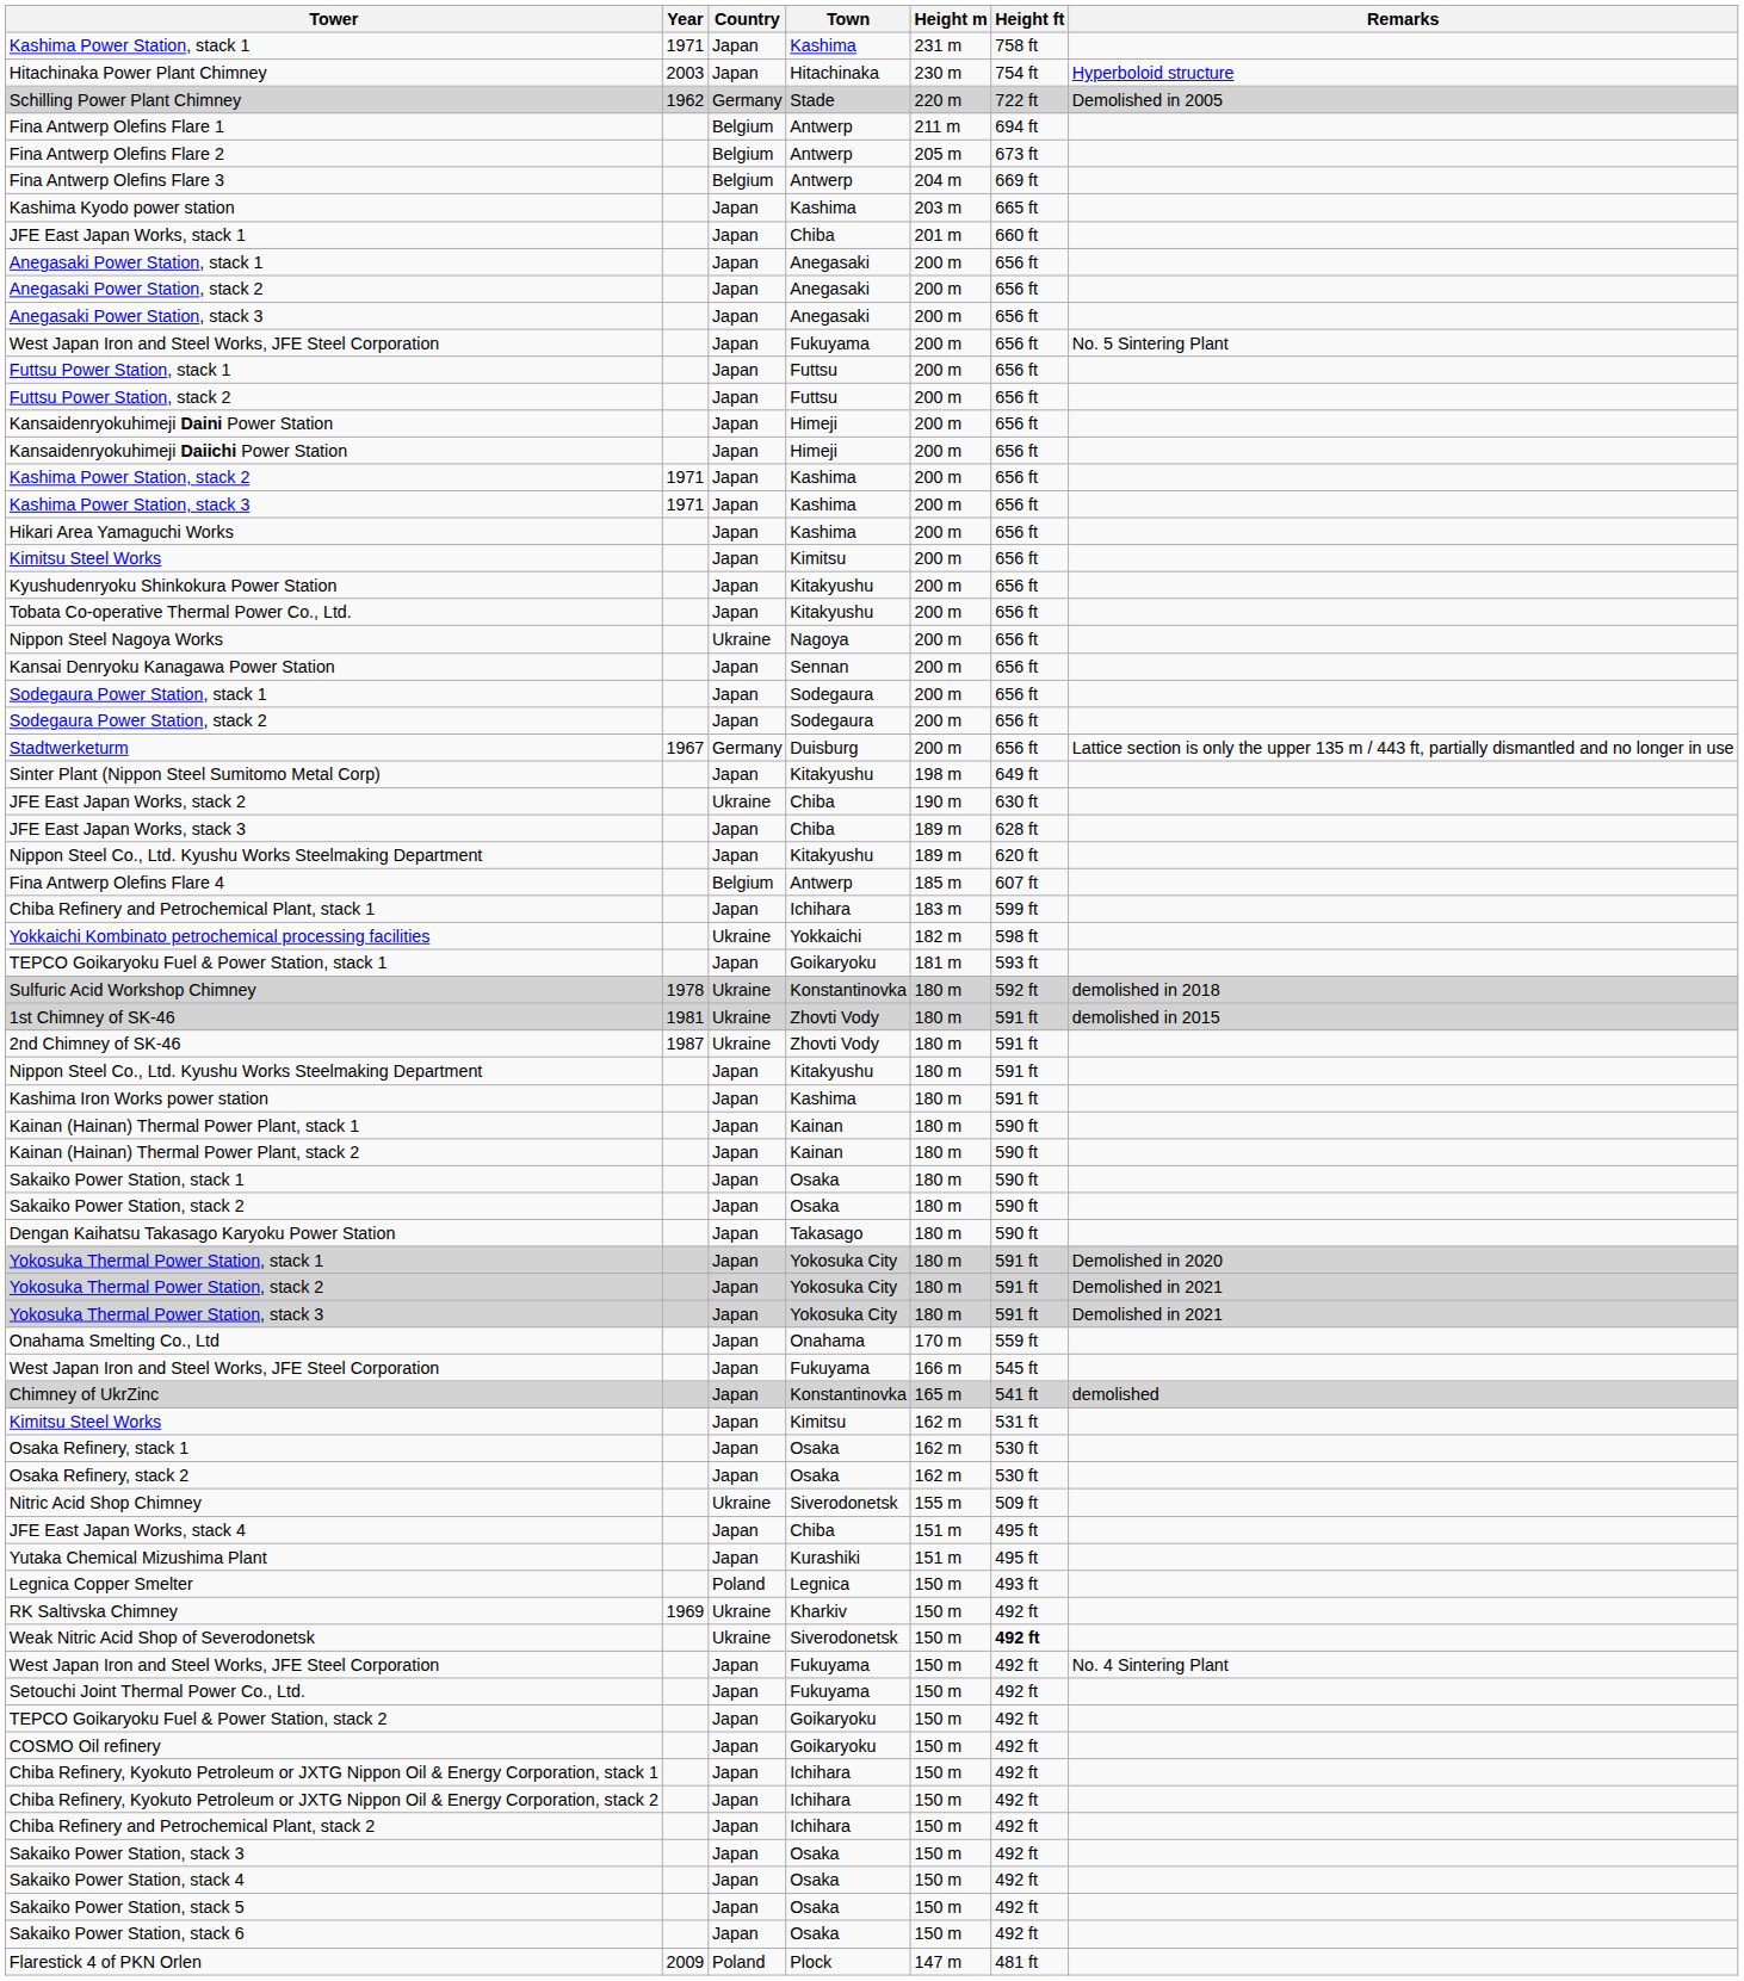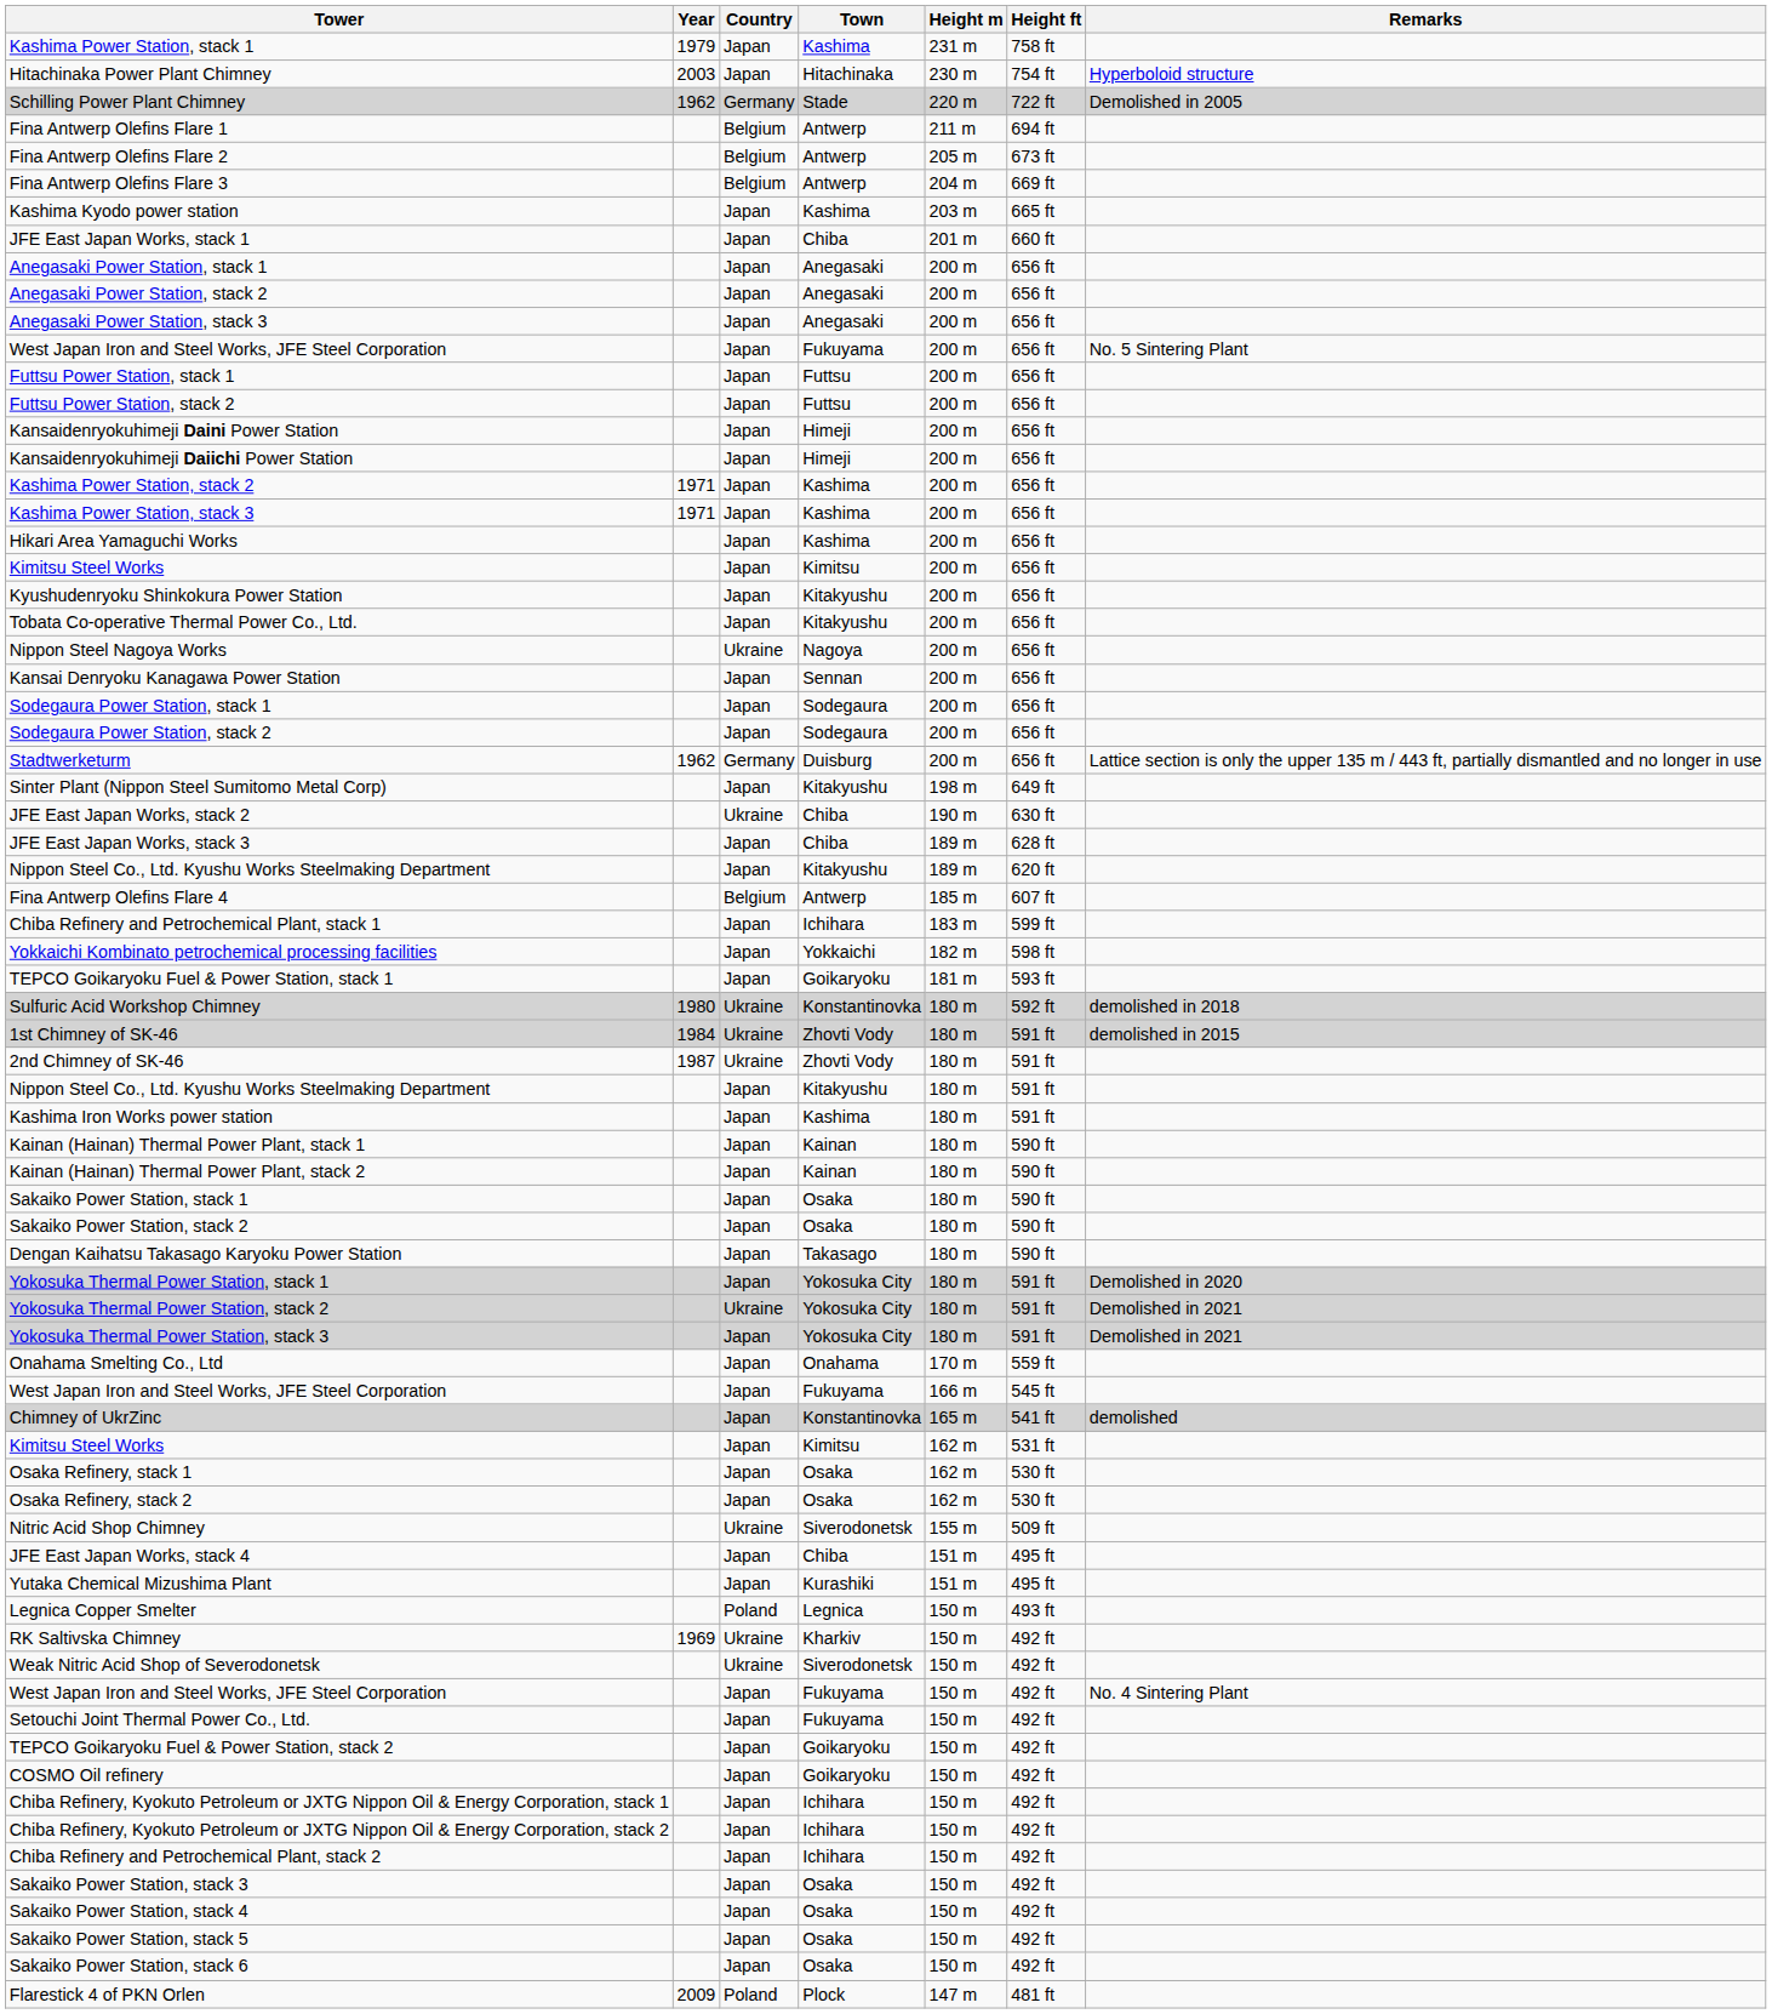 <table class="wikitable sortable" style="font-size:95%;">
 <tr>
 <th>Tower</th>
 <th>Year</th>
 <th>Country</th>
 <th>Town</th>
 <th>Height m</th>
 <th>Height ft</th>
 <th>Remarks</th>
 </tr>
 <tr>
 <td><a href='#'>Kashima Power Station</a>, stack 1</td>
-<td>1971</td>
+<td>1979</td>
 <td>Japan</td>
 <td><a href='#'>Kashima</a></td>
 <td>231 m</td>
 <td>758 ft</td>
 <td></td>
 </tr>
 <tr>
 <td>Hitachinaka Power Plant Chimney</td>
 <td>2003</td>
 <td>Japan</td>
 <td>Hitachinaka</td>
 <td>230 m</td>
 <td>754 ft</td>
 <td><a href='#'>Hyperboloid structure</a></td>
 </tr>
 <tr style="background:#d3d3d3;">
 <td>Schilling Power Plant Chimney</td>
 <td>1962</td>
 <td>Germany</td>
 <td>Stade</td>
 <td>220 m</td>
 <td>722 ft</td>
 <td>Demolished in 2005</td>
 </tr>
 <tr>
 <td>Fina Antwerp Olefins Flare 1</td>
 <td></td>
 <td>Belgium</td>
 <td>Antwerp</td>
 <td>211 m</td>
 <td>694 ft</td>
 <td></td>
 </tr>
 <tr>
 <td>Fina Antwerp Olefins Flare 2</td>
 <td></td>
 <td>Belgium</td>
 <td>Antwerp</td>
 <td>205 m</td>
 <td>673 ft</td>
 <td></td>
 </tr>
 <tr>
 <td>Fina Antwerp Olefins Flare 3</td>
 <td></td>
 <td>Belgium</td>
 <td>Antwerp</td>
 <td>204 m</td>
 <td>669 ft</td>
 <td></td>
 </tr>
 <tr>
 <td>Kashima Kyodo power station</td>
 <td></td>
 <td>Japan</td>
 <td>Kashima</td>
 <td>203 m</td>
 <td>665 ft</td>
 <td></td>
 </tr>
 <tr>
 <td>JFE East Japan Works, stack 1</td>
 <td></td>
 <td>Japan</td>
 <td>Chiba</td>
 <td>201 m</td>
 <td>660 ft</td>
 <td></td>
 </tr>
 <tr>
 <td><a href='#'>Anegasaki Power Station</a>, stack 1</td>
 <td></td>
 <td>Japan</td>
 <td>Anegasaki</td>
 <td>200 m</td>
 <td>656 ft</td>
 <td></td>
 </tr>
 <tr>
 <td><a href='#'>Anegasaki Power Station</a>, stack 2</td>
 <td></td>
 <td>Japan</td>
 <td>Anegasaki</td>
 <td>200 m</td>
 <td>656 ft</td>
 <td></td>
 </tr>
 <tr>
 <td><a href='#'>Anegasaki Power Station</a>, stack 3</td>
 <td></td>
 <td>Japan</td>
 <td>Anegasaki</td>
 <td>200 m</td>
 <td>656 ft</td>
 <td></td>
 </tr>
 <tr>
 <td>West Japan Iron and Steel Works, JFE Steel Corporation</td>
 <td></td>
 <td>Japan</td>
 <td>Fukuyama</td>
 <td>200 m</td>
 <td>656 ft</td>
 <td>No. 5 Sintering Plant</td>
 </tr>
 <tr>
 <td><a href='#'>Futtsu Power Station</a>, stack 1</td>
 <td></td>
 <td>Japan</td>
 <td>Futtsu</td>
 <td>200 m</td>
 <td>656 ft</td>
 <td></td>
 </tr>
 <tr>
 <td><a href='#'>Futtsu Power Station</a>, stack 2</td>
 <td></td>
 <td>Japan</td>
 <td>Futtsu</td>
 <td>200 m</td>
 <td>656 ft</td>
 <td></td>
 </tr>
 <tr>
 <td>Kansaidenryokuhimeji <strong>Daini</strong> Power Station</td>
 <td></td>
 <td>Japan</td>
 <td>Himeji</td>
 <td>200 m</td>
 <td>656 ft</td>
 <td></td>
 </tr>
 <tr>
 <td>Kansaidenryokuhimeji <strong>Daiichi</strong> Power Station</td>
 <td></td>
 <td>Japan</td>
 <td>Himeji</td>
 <td>200 m</td>
 <td>656 ft</td>
 <td></td>
 </tr>
 <tr>
 <td><a href='#'>Kashima Power Station, stack 2</a></td>
 <td>1971</td>
 <td>Japan</td>
 <td>Kashima</td>
 <td>200 m</td>
 <td>656 ft</td>
 <td></td>
 </tr>
 <tr>
 <td><a href='#'>Kashima Power Station, stack 3</a></td>
 <td>1971</td>
 <td>Japan</td>
 <td>Kashima</td>
 <td>200 m</td>
 <td>656 ft</td>
 <td></td>
 </tr>
 <tr>
 <td>Hikari Area Yamaguchi Works</td>
 <td></td>
 <td>Japan</td>
 <td>Kashima</td>
 <td>200 m</td>
 <td>656 ft</td>
 <td></td>
 </tr>
 <tr>
 <td><a href='#'>Kimitsu Steel Works</a></td>
 <td></td>
 <td>Japan</td>
 <td>Kimitsu</td>
 <td>200 m</td>
 <td>656 ft</td>
 <td></td>
 </tr>
 <tr>
 <td>Kyushudenryoku Shinkokura Power Station</td>
 <td></td>
 <td>Japan</td>
 <td>Kitakyushu</td>
 <td>200 m</td>
 <td>656 ft</td>
 <td></td>
 </tr>
 <tr>
 <td>Tobata Co-operative Thermal Power Co., Ltd.</td>
 <td></td>
 <td>Japan</td>
 <td>Kitakyushu</td>
 <td>200 m</td>
 <td>656 ft</td>
 <td></td>
 </tr>
 <tr>
 <td>Nippon Steel Nagoya Works</td>
 <td></td>
 <td>Ukraine</td>
 <td>Nagoya</td>
 <td>200 m</td>
 <td>656 ft</td>
 <td></td>
 </tr>
 <tr>
 <td>Kansai Denryoku Kanagawa Power Station</td>
 <td></td>
 <td>Japan</td>
 <td>Sennan</td>
 <td>200 m</td>
 <td>656 ft</td>
 <td></td>
 </tr>
 <tr>
 <td><a href='#'>Sodegaura Power Station</a>, stack 1</td>
 <td></td>
 <td>Japan</td>
 <td>Sodegaura</td>
 <td>200 m</td>
 <td>656 ft</td>
 <td></td>
 </tr>
 <tr>
 <td><a href='#'>Sodegaura Power Station</a>, stack 2</td>
 <td></td>
 <td>Japan</td>
 <td>Sodegaura</td>
 <td>200 m</td>
 <td>656 ft</td>
 <td></td>
 </tr>
 <tr>
 <td><a href='#'>Stadtwerketurm</a></td>
-<td>1967</td>
+<td>1962</td>
 <td>Germany</td>
 <td>Duisburg</td>
 <td>200 m</td>
 <td>656 ft</td>
 <td>Lattice section is only the upper 135 m / 443 ft, partially dismantled and no longer in use</td>
 </tr>
 <tr>
 <td>Sinter Plant (Nippon Steel Sumitomo Metal Corp)</td>
 <td></td>
 <td>Japan</td>
 <td>Kitakyushu</td>
 <td>198 m</td>
 <td>649 ft</td>
 <td></td>
 </tr>
 <tr>
 <td>JFE East Japan Works, stack 2</td>
 <td></td>
 <td>Ukraine</td>
 <td>Chiba</td>
 <td>190 m</td>
 <td>630 ft</td>
 <td></td>
 </tr>
 <tr>
 <td>JFE East Japan Works, stack 3</td>
 <td></td>
 <td>Japan</td>
 <td>Chiba</td>
 <td>189 m</td>
 <td>628 ft</td>
 <td></td>
 </tr>
 <tr>
 <td>Nippon Steel Co., Ltd. Kyushu Works Steelmaking Department</td>
 <td></td>
 <td>Japan</td>
 <td>Kitakyushu</td>
 <td>189 m</td>
 <td>620 ft</td>
 <td></td>
 </tr>
 <tr>
 <td>Fina Antwerp Olefins Flare 4</td>
 <td></td>
 <td>Belgium</td>
 <td>Antwerp</td>
 <td>185 m</td>
 <td>607 ft</td>
 <td></td>
 </tr>
 <tr>
 <td>Chiba Refinery and Petrochemical Plant, stack 1</td>
 <td></td>
 <td>Japan</td>
 <td>Ichihara</td>
 <td>183 m</td>
 <td>599 ft</td>
 <td></td>
 </tr>
 <tr>
 <td><a href='#'>Yokkaichi Kombinato petrochemical processing facilities</a></td>
 <td></td>
-<td>Ukraine</td>
+<td>Japan</td>
 <td>Yokkaichi</td>
 <td>182 m</td>
 <td>598 ft</td>
 <td></td>
 </tr>
 <tr>
 <td>TEPCO Goikaryoku Fuel & Power Station, stack 1</td>
 <td></td>
 <td>Japan</td>
 <td>Goikaryoku</td>
 <td>181 m</td>
 <td>593 ft</td>
 <td></td>
 </tr>
 <tr style="background:#d3d3d3;">
 <td>Sulfuric Acid Workshop Chimney</td>
-<td>1978</td>
+<td>1980</td>
 <td>Ukraine</td>
 <td>Konstantinovka</td>
 <td>180 m</td>
 <td>592 ft</td>
 <td>demolished in 2018</td>
 </tr>
 <tr style="background:#d3d3d3;">
 <td>1st Chimney of SK-46</td>
-<td>1981</td>
+<td>1984</td>
 <td>Ukraine</td>
 <td>Zhovti Vody</td>
 <td>180 m</td>
 <td>591 ft</td>
 <td>demolished in 2015</td>
 </tr>
 <tr>
 <td>2nd Chimney of SK-46</td>
 <td>1987</td>
 <td>Ukraine</td>
 <td>Zhovti Vody</td>
 <td>180 m</td>
 <td>591 ft</td>
 <td></td>
 </tr>
 <tr>
 <td>Nippon Steel Co., Ltd. Kyushu Works Steelmaking Department</td>
 <td></td>
 <td>Japan</td>
 <td>Kitakyushu</td>
 <td>180 m</td>
 <td>591 ft</td>
 <td></td>
 </tr>
 <tr>
 <td>Kashima Iron Works power station</td>
 <td></td>
 <td>Japan</td>
 <td>Kashima</td>
 <td>180 m</td>
 <td>591 ft</td>
 <td></td>
 </tr>
 <tr>
 <td>Kainan (Hainan) Thermal Power Plant, stack 1</td>
 <td></td>
 <td>Japan</td>
 <td>Kainan</td>
 <td>180 m</td>
 <td>590 ft</td>
 <td></td>
 </tr>
 <tr>
 <td>Kainan (Hainan) Thermal Power Plant, stack 2</td>
 <td></td>
 <td>Japan</td>
 <td>Kainan</td>
 <td>180 m</td>
 <td>590 ft</td>
 <td></td>
 </tr>
 <tr>
 <td>Sakaiko Power Station, stack 1</td>
 <td></td>
 <td>Japan</td>
 <td>Osaka</td>
 <td>180 m</td>
 <td>590 ft</td>
 <td></td>
 </tr>
 <tr>
 <td>Sakaiko Power Station, stack 2</td>
 <td></td>
 <td>Japan</td>
 <td>Osaka</td>
 <td>180 m</td>
 <td>590 ft</td>
 <td></td>
 </tr>
 <tr>
 <td>Dengan Kaihatsu Takasago Karyoku Power Station</td>
 <td></td>
 <td>Japan</td>
 <td>Takasago</td>
 <td>180 m</td>
 <td>590 ft</td>
 <td></td>
 </tr>
 <tr style="background:#d3d3d3;">
 <td><a href='#'>Yokosuka Thermal Power Station</a>, stack 1</td>
 <td></td>
 <td>Japan</td>
 <td>Yokosuka City</td>
 <td>180 m</td>
 <td>591 ft</td>
 <td>Demolished in 2020</td>
 </tr>
 <tr style="background:#d3d3d3;">
 <td><a href='#'>Yokosuka Thermal Power Station</a>, stack 2</td>
 <td></td>
-<td>Japan</td>
+<td>Ukraine</td>
 <td>Yokosuka City</td>
 <td>180 m</td>
 <td>591 ft</td>
 <td>Demolished in 2021</td>
 </tr>
 <tr style="background:#d3d3d3;">
 <td><a href='#'>Yokosuka Thermal Power Station</a>, stack 3</td>
 <td></td>
 <td>Japan</td>
 <td>Yokosuka City</td>
 <td>180 m</td>
 <td>591 ft</td>
 <td>Demolished in 2021</td>
 </tr>
 <tr>
 <td>Onahama Smelting Co., Ltd</td>
 <td></td>
 <td>Japan</td>
 <td>Onahama</td>
 <td>170 m</td>
 <td>559 ft</td>
 <td></td>
 </tr>
 <tr>
 <td>West Japan Iron and Steel Works, JFE Steel Corporation</td>
 <td></td>
 <td>Japan</td>
 <td>Fukuyama</td>
 <td>166 m</td>
 <td>545 ft</td>
 <td></td>
 </tr>
 <tr style="background:#d3d3d3;">
 <td>Chimney of UkrZinc</td>
 <td></td>
 <td>Japan</td>
 <td>Konstantinovka</td>
 <td>165 m</td>
 <td>541 ft</td>
 <td>demolished</td>
 </tr>
 <tr>
 <td><a href='#'>Kimitsu Steel Works</a></td>
 <td></td>
 <td>Japan</td>
 <td>Kimitsu</td>
 <td>162 m</td>
 <td>531 ft</td>
 <td></td>
 </tr>
 <tr>
 <td>Osaka Refinery, stack 1</td>
 <td></td>
 <td>Japan</td>
 <td>Osaka</td>
 <td>162 m</td>
 <td>530 ft</td>
 <td></td>
 </tr>
 <tr>
 <td>Osaka Refinery, stack 2</td>
 <td></td>
 <td>Japan</td>
 <td>Osaka</td>
 <td>162 m</td>
 <td>530 ft</td>
 <td></td>
 </tr>
 <tr>
 <td>Nitric Acid Shop Chimney</td>
 <td></td>
 <td>Ukraine</td>
 <td>Siverodonetsk</td>
 <td>155 m</td>
 <td>509 ft</td>
 <td></td>
 </tr>
 <tr>
 <td>JFE East Japan Works, stack 4</td>
 <td></td>
 <td>Japan</td>
 <td>Chiba</td>
 <td>151 m</td>
 <td>495 ft</td>
 <td></td>
 </tr>
 <tr>
 <td>Yutaka Chemical Mizushima Plant</td>
 <td></td>
 <td>Japan</td>
 <td>Kurashiki</td>
 <td>151 m</td>
 <td>495 ft</td>
 <td></td>
 </tr>
 <tr>
 <td>Legnica Copper Smelter</td>
 <td></td>
 <td>Poland</td>
 <td>Legnica</td>
 <td>150 m</td>
 <td>493 ft</td>
 <td></td>
 </tr>
 <tr>
 <td>RK Saltivska Chimney</td>
 <td>1969</td>
 <td>Ukraine</td>
 <td>Kharkiv</td>
 <td>150 m</td>
 <td>492 ft</td>
 <td></td>
 </tr>
 <tr>
 <td>Weak Nitric Acid Shop of Severodonetsk</td>
 <td></td>
 <td>Ukraine</td>
 <td>Siverodonetsk</td>
 <td>150 m</td>
-<td><strong>492 ft</strong></td>
+<td>492 ft</td>
 <td></td>
 </tr>
 <tr>
 <td>West Japan Iron and Steel Works, JFE Steel Corporation</td>
 <td></td>
 <td>Japan</td>
 <td>Fukuyama</td>
 <td>150 m</td>
 <td>492 ft</td>
 <td>No. 4 Sintering Plant</td>
 </tr>
 <tr>
 <td>Setouchi Joint Thermal Power Co., Ltd.</td>
 <td></td>
 <td>Japan</td>
 <td>Fukuyama</td>
 <td>150 m</td>
 <td>492 ft</td>
 <td></td>
 </tr>
 <tr>
 <td>TEPCO Goikaryoku Fuel & Power Station, stack 2</td>
 <td></td>
 <td>Japan</td>
 <td>Goikaryoku</td>
 <td>150 m</td>
 <td>492 ft</td>
 <td></td>
 </tr>
 <tr>
 <td>COSMO Oil refinery</td>
 <td></td>
 <td>Japan</td>
 <td>Goikaryoku</td>
 <td>150 m</td>
 <td>492 ft</td>
 <td></td>
 </tr>
 <tr>
 <td>Chiba Refinery, Kyokuto Petroleum or JXTG Nippon Oil & Energy Corporation, stack 1</td>
 <td></td>
 <td>Japan</td>
 <td>Ichihara</td>
 <td>150 m</td>
 <td>492 ft</td>
 <td></td>
 </tr>
 <tr>
 <td>Chiba Refinery, Kyokuto Petroleum or JXTG Nippon Oil & Energy Corporation, stack 2</td>
 <td></td>
 <td>Japan</td>
 <td>Ichihara</td>
 <td>150 m</td>
 <td>492 ft</td>
 <td></td>
 </tr>
 <tr>
 <td>Chiba Refinery and Petrochemical Plant, stack 2</td>
 <td></td>
 <td>Japan</td>
 <td>Ichihara</td>
 <td>150 m</td>
 <td>492 ft</td>
 <td></td>
 </tr>
 <tr>
 <td>Sakaiko Power Station, stack 3</td>
 <td></td>
 <td>Japan</td>
 <td>Osaka</td>
 <td>150 m</td>
 <td>492 ft</td>
 <td></td>
 </tr>
 <tr>
 <td>Sakaiko Power Station, stack 4</td>
 <td></td>
 <td>Japan</td>
 <td>Osaka</td>
 <td>150 m</td>
 <td>492 ft</td>
 <td></td>
 </tr>
 <tr>
 <td>Sakaiko Power Station, stack 5</td>
 <td></td>
 <td>Japan</td>
 <td>Osaka</td>
 <td>150 m</td>
 <td>492 ft</td>
 <td></td>
 </tr>
 <tr>
 <td>Sakaiko Power Station, stack 6</td>
 <td></td>
 <td>Japan</td>
 <td>Osaka</td>
 <td>150 m</td>
 <td>492 ft</td>
 <td></td>
 </tr>
 <tr>
 <td>Flarestick 4 of PKN Orlen</td>
 <td>2009</td>
 <td>Poland</td>
 <td>Plock</td>
 <td>147 m</td>
 <td>481 ft</td>
 <td></td>
 </tr>
 </table>
